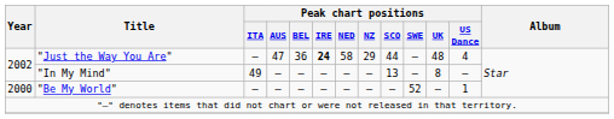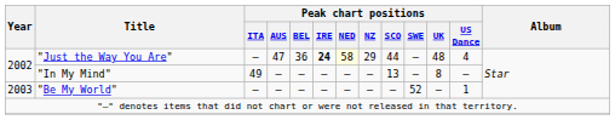 <table class="wikitable">
 <tr>
 <th rowspan="2" style="width:2em;">Year</th>
 <th rowspan="2" style="width:20em;">Title</th>
 <th colspan="10">Peak chart positions</th>
 <th rowspan="2" style="width:12em;">Album</th>
 </tr>
 <tr>
 <th style="width:2em;font-size:90%;"><a href='#'>ITA</a><br></th>
 <th style="width:2em;font-size:90%;"><a href='#'>AUS</a><br></th>
 <th style="width:2em;font-size:90%;"><a href='#'>BEL</a><br></th>
 <th style="width:2em;font-size:90%;"><a href='#'>IRE</a><br></th>
 <th style="width:2em;font-size:90%;"><a href='#'>NED</a><br></th>
 <th style="width:2em;font-size:90%;"><a href='#'>NZ</a><br></th>
 <th style="width:2em;font-size:90%;"><a href='#'>SCO</a><br></th>
 <th style="width:2em;font-size:90%;"><a href='#'>SWE</a><br></th>
 <th style="width:2em;font-size:90%;"><a href='#'>UK</a><br></th>
 <th style="width:2em;font-size:90%;"><a href='#'>US<br>Dance</a><br></th>
 </tr>
 <tr>
 <td rowspan="2">2002</td>
 <td>"<a href='#'>Just the Way You Are</a>"</td>
 <td align="center">—</td>
 <td align="center">47</td>
 <td align="center">36</td>
 <td align="center"><strong>24</strong></td>
-<td align="center">58</td>
+<td align="center" style="background: lightyellow;">58</td>
 <td align="center">29</td>
 <td align="center">44</td>
 <td align="center">—</td>
 <td align="center">48</td>
 <td align="center">4</td>
 <td rowspan="3"><em>Star</em></td>
 </tr>
 <tr>
 <td>"In My Mind"</td>
 <td align="center">49</td>
 <td align="center">—</td>
 <td align="center">—</td>
 <td align="center">—</td>
 <td align="center">—</td>
 <td align="center">—</td>
 <td align="center">13</td>
 <td align="center">—</td>
 <td align="center">8</td>
 <td align="center">—</td>
 </tr>
 <tr>
-<td>2000</td>
+<td>2003</td>
 <td>"<a href='#'>Be My World</a>"</td>
 <td align="center">—</td>
 <td align="center">—</td>
 <td align="center">—</td>
 <td align="center">—</td>
 <td align="center">—</td>
 <td align="center">—</td>
 <td align="center">—</td>
 <td align="center">52</td>
 <td align="center">—</td>
 <td align="center">1</td>
 </tr>
 <tr>
 <td align="center" colspan="15" style="font-size:90%">"—" denotes items that did not chart or were not released in that territory.</td>
 </tr>
 <tr>
 </tr>
 </table>
